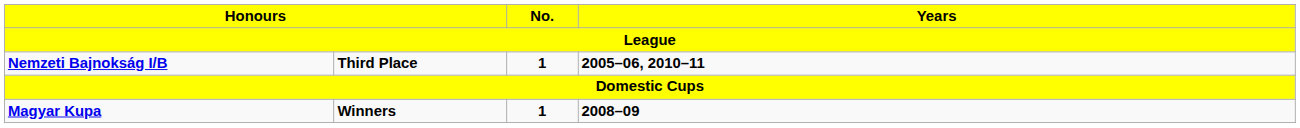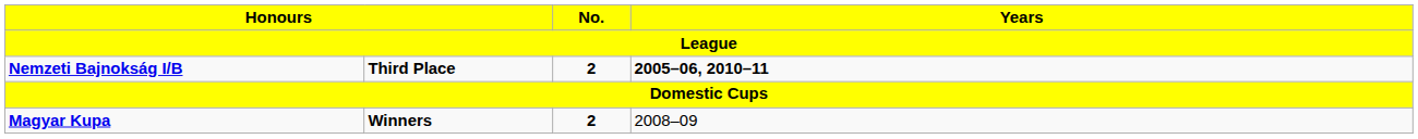 <table class="wikitable" width=70%>
 <tr>
 <th width=35% colspan=2 style="background:yellow;"><span>Honours</span></th>
 <th width=5% style="background:yellow;"><span>No.</span></th>
 <th width=50% style="background:yellow;"><span>Years</span></th>
 </tr>
 <tr>
 <th colspan="6" style="background:yellow;"><strong>League</strong></th>
 </tr>
 <tr>
 <td><strong><a href='#'>Nemzeti Bajnokság I/B</a></strong></td>
 <td><strong>Third Place</strong></td>
-<td align=center><strong>1</strong></td>
+<td align=center><strong>2</strong></td>
 <td><strong>2005–06, 2010–11</strong></td>
 </tr>
 <tr>
 <th colspan="6" style="background:yellow;"><strong>Domestic Cups</strong></th>
 </tr>
 <tr>
 <td><strong><a href='#'>Magyar Kupa</a></strong></td>
 <td><strong>Winners</strong></td>
-<td align=center><strong>1</strong></td>
-<td><strong>2008–09</strong></td>
+<td align=center><strong>2</strong></td>
+<td>2008–09</td>
 </tr>
 </table>
